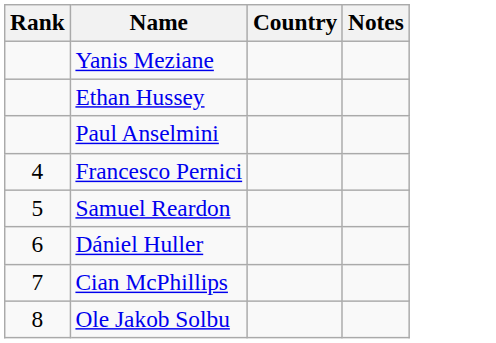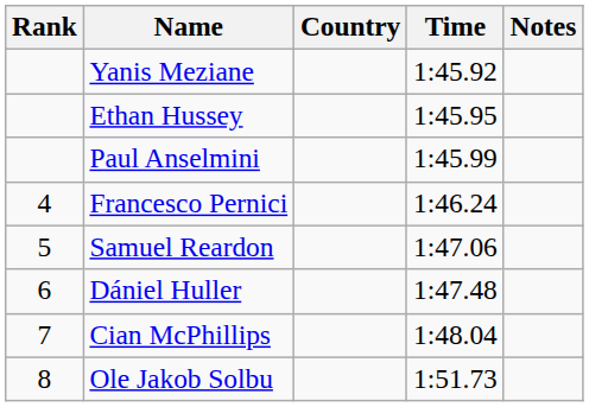 <table class="wikitable sortable" style="text-align:center">
 <tr>
 <th>Rank</th>
 <th>Name</th>
 <th>Country</th>
+<th>Time</th>
 <th>Notes</th>
 </tr>
 <tr>
 <td></td>
 <td align=left><a href='#'>Yanis Meziane</a></td>
 <td align=left></td>
+<td>1:45.92</td>
 <td></td>
 </tr>
 <tr>
 <td></td>
 <td align=left><a href='#'>Ethan Hussey</a></td>
 <td align=left></td>
+<td>1:45.95</td>
 <td></td>
 </tr>
 <tr>
 <td></td>
 <td align=left><a href='#'>Paul Anselmini</a></td>
 <td align=left></td>
+<td>1:45.99</td>
 <td></td>
 </tr>
 <tr>
 <td>4</td>
 <td align=left><a href='#'>Francesco Pernici</a></td>
 <td align=left></td>
+<td>1:46.24</td>
 <td></td>
 </tr>
 <tr>
 <td>5</td>
 <td align=left><a href='#'>Samuel Reardon</a></td>
 <td align=left></td>
+<td>1:47.06</td>
 <td></td>
 </tr>
 <tr>
 <td>6</td>
 <td align=left><a href='#'>Dániel Huller</a></td>
 <td align=left></td>
+<td>1:47.48</td>
 <td></td>
 </tr>
 <tr>
 <td>7</td>
 <td align=left><a href='#'>Cian McPhillips</a></td>
 <td align=left></td>
+<td>1:48.04</td>
 <td></td>
 </tr>
 <tr>
 <td>8</td>
 <td align=left><a href='#'>Ole Jakob Solbu</a></td>
 <td align=left></td>
+<td>1:51.73</td>
 <td></td>
 </tr>
 </table>
